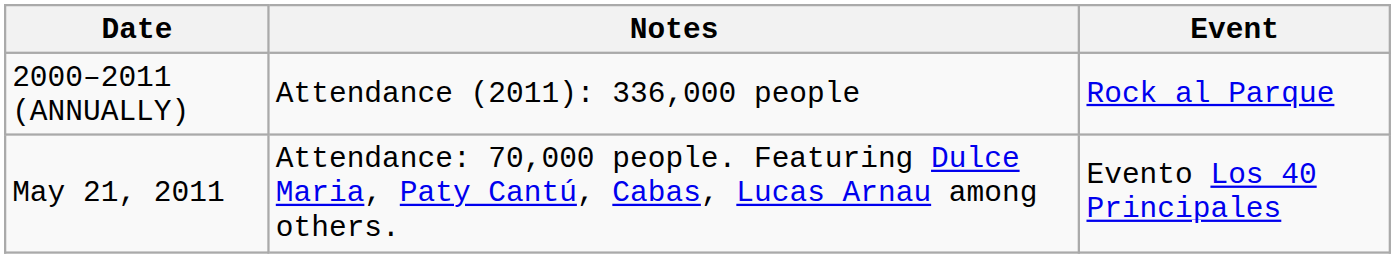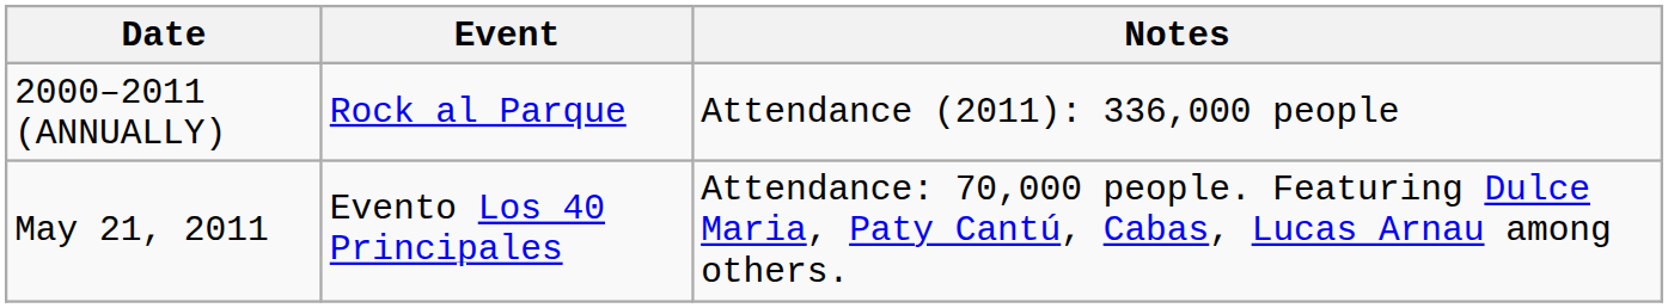 <table class="wikitable sortable">
 <tr>
 <th>Date</th>
+<th>Event</th>
 <th>Notes</th>
-<th>Event</th>
 </tr>
 <tr>
 <td style="text-align: left;">2000–2011 (ANNUALLY)</td>
+<td style="text-align: left;"><a href='#'>Rock al Parque</a></td>
 <td style="text-align: left;">Attendance (2011): 336,000 people</td>
-<td style="text-align: left;"><a href='#'>Rock al Parque</a></td>
 </tr>
 <tr>
 <td style="text-align: left;">May 21, 2011</td>
+<td style="text-align: left;">Evento <a href='#'>Los 40 Principales</a></td>
 <td style="text-align: left;">Attendance: 70,000 people. Featuring <a href='#'>Dulce Maria</a>, <a href='#'>Paty Cantú</a>, <a href='#'>Cabas</a>, <a href='#'>Lucas Arnau</a> among others.</td>
-<td style="text-align: left;">Evento <a href='#'>Los 40 Principales</a></td>
 </tr>
 </table>
